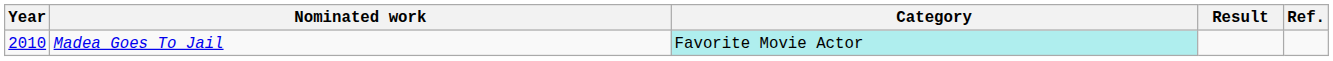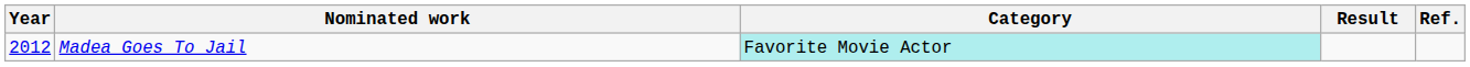 <table class=wikitable>
 <tr>
 <th scope="col" style="width:1em;">Year</th>
 <th scope="col" style="width:39em;">Nominated work</th>
 <th scope="col" style="width:33em;">Category</th>
 <th scope="col" style="width:5em;">Result</th>
 <th scope="col" style="width:1em;">Ref.</th>
 </tr>
 <tr>
-<td><a href='#'>2010</a></td>
+<td><a href='#'>2012</a></td>
 <td><em><a href='#'>Madea Goes To Jail</a></em></td>
 <td style="background: paleturquoise;">Favorite Movie Actor</td>
 <td></td>
 <td style="text-align:center;"></td>
 </tr>
 </table>
